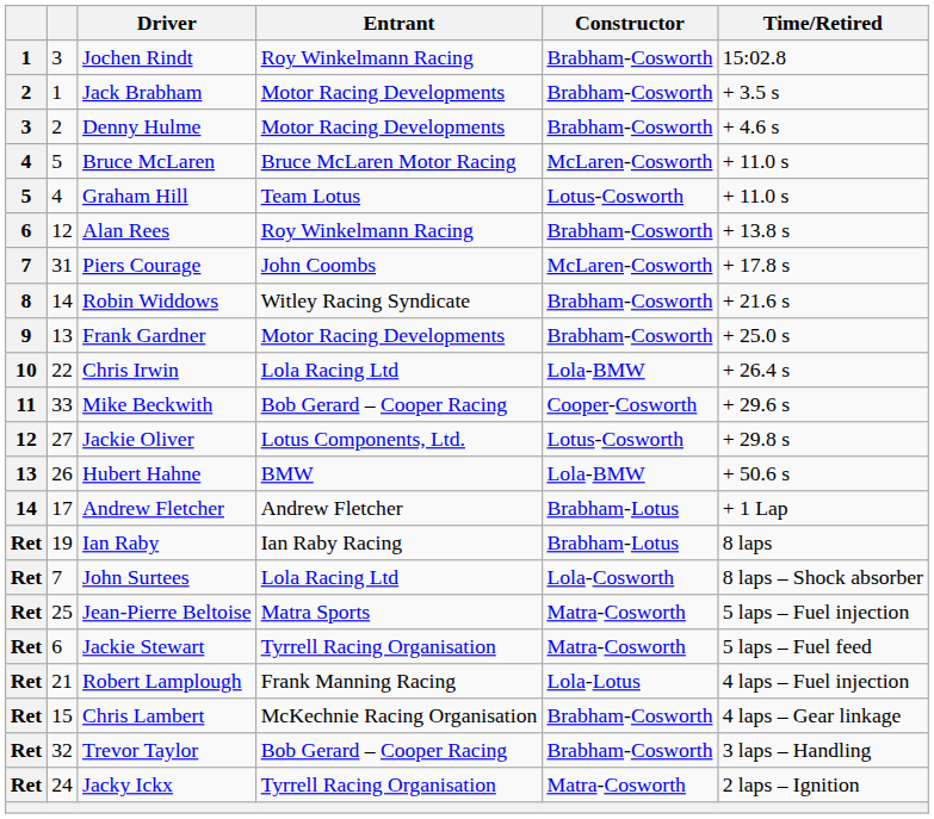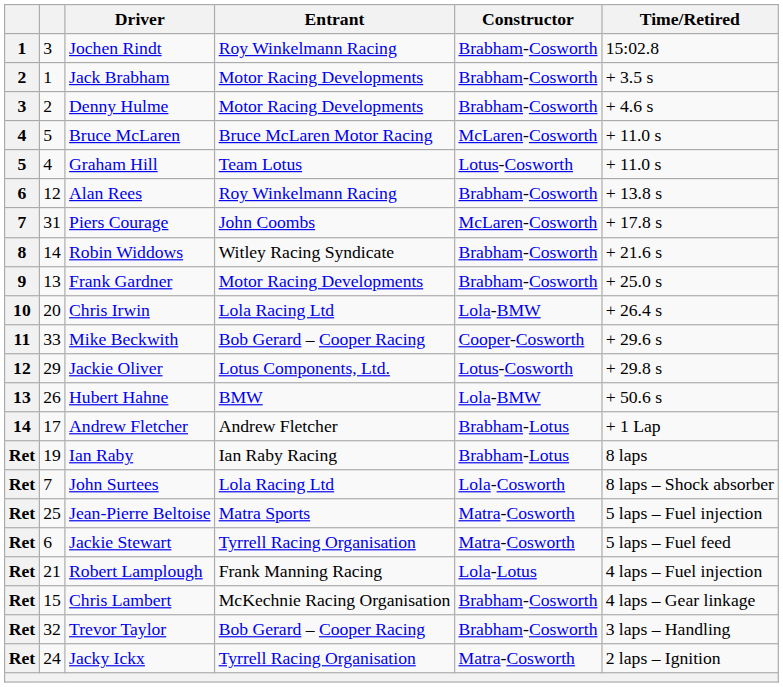 <table class="wikitable" style="font-size: 95%;">
 <tr>
 <th></th>
 <th></th>
 <th>Driver</th>
 <th>Entrant</th>
 <th>Constructor</th>
 <th>Time/Retired</th>
 </tr>
 <tr>
 <th>1</th>
 <td>3</td>
 <td> <a href='#'>Jochen Rindt</a></td>
 <td><a href='#'>Roy Winkelmann Racing</a></td>
 <td><a href='#'>Brabham</a>-<a href='#'>Cosworth</a></td>
 <td>15:02.8</td>
 </tr>
 <tr>
 <th>2</th>
 <td>1</td>
 <td> <a href='#'>Jack Brabham</a></td>
 <td><a href='#'>Motor Racing Developments</a></td>
 <td><a href='#'>Brabham</a>-<a href='#'>Cosworth</a></td>
 <td>+ 3.5 s</td>
 </tr>
 <tr>
 <th>3</th>
 <td>2</td>
 <td> <a href='#'>Denny Hulme</a></td>
 <td><a href='#'>Motor Racing Developments</a></td>
 <td><a href='#'>Brabham</a>-<a href='#'>Cosworth</a></td>
 <td>+ 4.6 s</td>
 </tr>
 <tr>
 <th>4</th>
 <td>5</td>
 <td> <a href='#'>Bruce McLaren</a></td>
 <td><a href='#'>Bruce McLaren Motor Racing</a></td>
 <td><a href='#'>McLaren</a>-<a href='#'>Cosworth</a></td>
 <td>+ 11.0 s</td>
 </tr>
 <tr>
 <th>5</th>
 <td>4</td>
 <td> <a href='#'>Graham Hill</a></td>
 <td><a href='#'>Team Lotus</a></td>
 <td><a href='#'>Lotus</a>-<a href='#'>Cosworth</a></td>
 <td>+ 11.0 s</td>
 </tr>
 <tr>
 <th>6</th>
 <td>12</td>
 <td> <a href='#'>Alan Rees</a></td>
 <td><a href='#'>Roy Winkelmann Racing</a></td>
 <td><a href='#'>Brabham</a>-<a href='#'>Cosworth</a></td>
 <td>+ 13.8 s</td>
 </tr>
 <tr>
 <th>7</th>
 <td>31</td>
 <td> <a href='#'>Piers Courage</a></td>
 <td><a href='#'>John Coombs</a></td>
 <td><a href='#'>McLaren</a>-<a href='#'>Cosworth</a></td>
 <td>+ 17.8 s</td>
 </tr>
 <tr>
 <th>8</th>
 <td>14</td>
 <td> <a href='#'>Robin Widdows</a></td>
 <td>Witley Racing Syndicate</td>
 <td><a href='#'>Brabham</a>-<a href='#'>Cosworth</a></td>
 <td>+ 21.6 s</td>
 </tr>
 <tr>
 <th>9</th>
 <td>13</td>
 <td> <a href='#'>Frank Gardner</a></td>
 <td><a href='#'>Motor Racing Developments</a></td>
 <td><a href='#'>Brabham</a>-<a href='#'>Cosworth</a></td>
 <td>+ 25.0 s</td>
 </tr>
 <tr>
 <th>10</th>
-<td>22</td>
+<td>20</td>
 <td> <a href='#'>Chris Irwin</a></td>
 <td><a href='#'>Lola Racing Ltd</a></td>
 <td><a href='#'>Lola</a>-<a href='#'>BMW</a></td>
 <td>+ 26.4 s</td>
 </tr>
 <tr>
 <th>11</th>
 <td>33</td>
 <td> <a href='#'>Mike Beckwith</a></td>
 <td><a href='#'>Bob Gerard</a> – <a href='#'>Cooper Racing</a></td>
 <td><a href='#'>Cooper</a>-<a href='#'>Cosworth</a></td>
 <td>+ 29.6 s</td>
 </tr>
 <tr>
 <th>12</th>
-<td>27</td>
+<td>29</td>
 <td> <a href='#'>Jackie Oliver</a></td>
 <td><a href='#'>Lotus Components, Ltd.</a></td>
 <td><a href='#'>Lotus</a>-<a href='#'>Cosworth</a></td>
 <td>+ 29.8 s</td>
 </tr>
 <tr>
 <th>13</th>
 <td>26</td>
 <td> <a href='#'>Hubert Hahne</a></td>
 <td><a href='#'>BMW</a></td>
 <td><a href='#'>Lola</a>-<a href='#'>BMW</a></td>
 <td>+ 50.6 s</td>
 </tr>
 <tr>
 <th>14</th>
 <td>17</td>
 <td> <a href='#'>Andrew Fletcher</a></td>
 <td>Andrew Fletcher</td>
 <td><a href='#'>Brabham</a>-<a href='#'>Lotus</a></td>
 <td>+ 1 Lap</td>
 </tr>
 <tr>
 <th>Ret</th>
 <td>19</td>
 <td> <a href='#'>Ian Raby</a></td>
 <td>Ian Raby Racing</td>
 <td><a href='#'>Brabham</a>-<a href='#'>Lotus</a></td>
 <td>8 laps</td>
 </tr>
 <tr>
 <th>Ret</th>
 <td>7</td>
 <td> <a href='#'>John Surtees</a></td>
 <td><a href='#'>Lola Racing Ltd</a></td>
 <td><a href='#'>Lola</a>-<a href='#'>Cosworth</a></td>
 <td>8 laps – Shock absorber</td>
 </tr>
 <tr>
 <th>Ret</th>
 <td>25</td>
 <td> <a href='#'>Jean-Pierre Beltoise</a></td>
 <td><a href='#'>Matra Sports</a></td>
 <td><a href='#'>Matra</a>-<a href='#'>Cosworth</a></td>
 <td>5 laps – Fuel injection</td>
 </tr>
 <tr>
 <th>Ret</th>
 <td>6</td>
 <td> <a href='#'>Jackie Stewart</a></td>
 <td><a href='#'>Tyrrell Racing Organisation</a></td>
 <td><a href='#'>Matra</a>-<a href='#'>Cosworth</a></td>
 <td>5 laps – Fuel feed</td>
 </tr>
 <tr>
 <th>Ret</th>
 <td>21</td>
 <td> <a href='#'>Robert Lamplough</a></td>
 <td>Frank Manning Racing</td>
 <td><a href='#'>Lola</a>-<a href='#'>Lotus</a></td>
 <td>4 laps – Fuel injection</td>
 </tr>
 <tr>
 <th>Ret</th>
 <td>15</td>
 <td> <a href='#'>Chris Lambert</a></td>
 <td>McKechnie Racing Organisation</td>
 <td><a href='#'>Brabham</a>-<a href='#'>Cosworth</a></td>
 <td>4 laps – Gear linkage</td>
 </tr>
 <tr>
 <th>Ret</th>
 <td>32</td>
 <td> <a href='#'>Trevor Taylor</a></td>
 <td><a href='#'>Bob Gerard</a> – <a href='#'>Cooper Racing</a></td>
 <td><a href='#'>Brabham</a>-<a href='#'>Cosworth</a></td>
 <td>3 laps – Handling</td>
 </tr>
 <tr>
 <th>Ret</th>
 <td>24</td>
 <td> <a href='#'>Jacky Ickx</a></td>
 <td><a href='#'>Tyrrell Racing Organisation</a></td>
 <td><a href='#'>Matra</a>-<a href='#'>Cosworth</a></td>
 <td>2 laps – Ignition</td>
 </tr>
 <tr>
 <th colspan="6"></th>
 </tr>
 </table>
